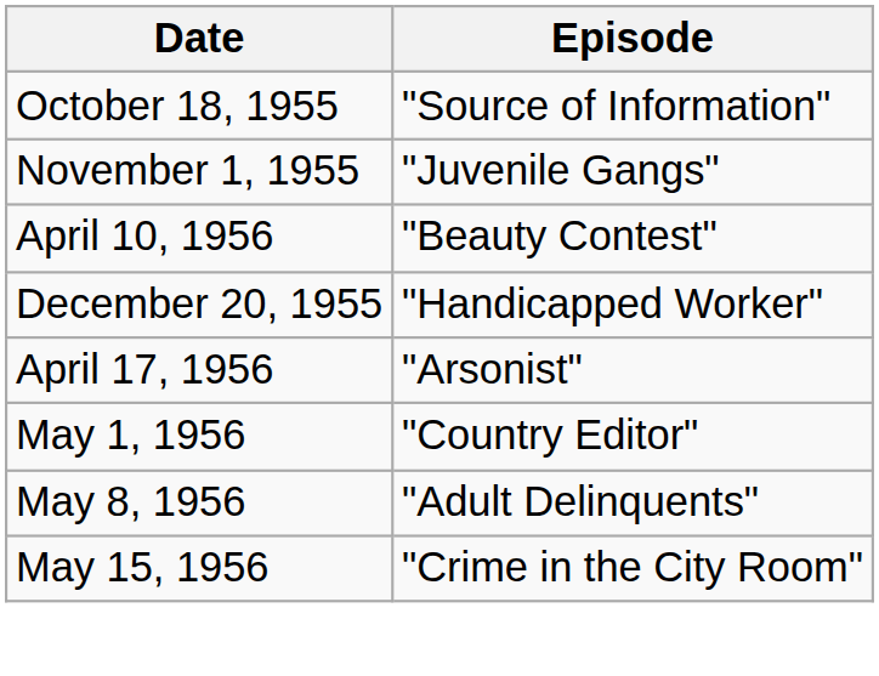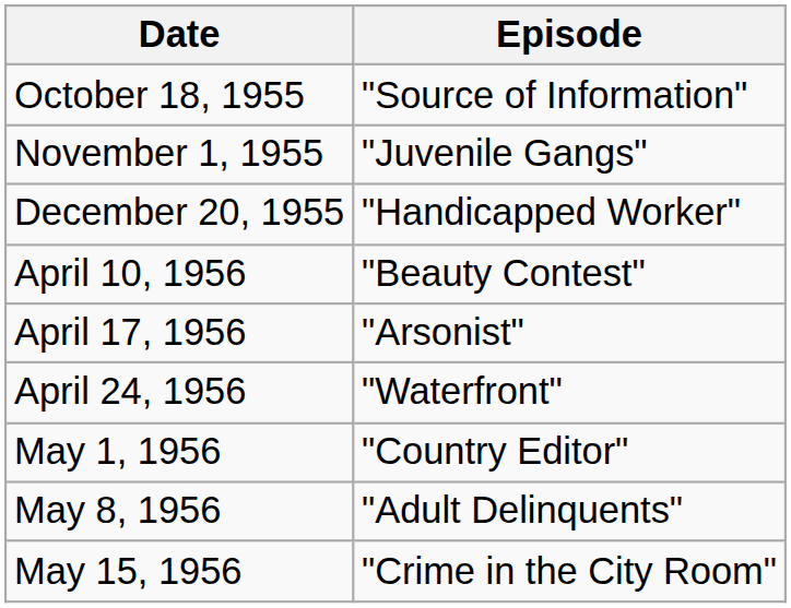 <table class="wikitable">
 <tr>
 <th>Date</th>
 <th>Episode</th>
 </tr>
 <tr>
 <td>October 18, 1955</td>
 <td>"Source of Information"</td>
 </tr>
 <tr>
 <td>November 1, 1955</td>
 <td>"Juvenile Gangs"</td>
 </tr>
 <tr>
+<td>December 20, 1955</td>
+<td>"Handicapped Worker"</td>
+</tr>
+<tr>
 <td>April 10, 1956</td>
 <td>"Beauty Contest"</td>
 </tr>
 <tr>
-<td>December 20, 1955</td>
-<td>"Handicapped Worker"</td>
+<td>April 17, 1956</td>
+<td>"Arsonist"</td>
 </tr>
 <tr>
-<td>April 17, 1956</td>
-<td>"Arsonist"</td>
+<td>April 24, 1956</td>
+<td>"Waterfront"</td>
 </tr>
 <tr>
 <td>May 1, 1956</td>
 <td>"Country Editor"</td>
 </tr>
 <tr>
 <td>May 8, 1956</td>
 <td>"Adult Delinquents"</td>
 </tr>
 <tr>
 <td>May 15, 1956</td>
 <td>"Crime in the City Room"</td>
 </tr>
 </table>
